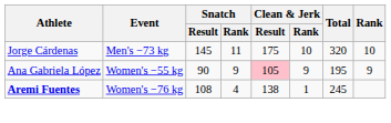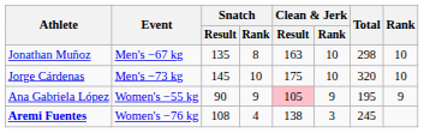 <table class="wikitable" style="font-size:90%">
 <tr>
 <th rowspan="2">Athlete</th>
 <th rowspan="2">Event</th>
 <th colspan="2">Snatch</th>
 <th colspan="2">Clean & Jerk</th>
 <th rowspan="2">Total</th>
 <th rowspan="2">Rank</th>
 </tr>
 <tr style="font-size:95%">
 <th>Result</th>
 <th>Rank</th>
 <th>Result</th>
 <th>Rank</th>
 </tr>
 <tr align=center>
+<td align=left><a href='#'>Jonathan Muñoz</a></td>
+<td align=left><a href='#'>Men's −67 kg</a></td>
+<td>135</td>
+<td>8</td>
+<td>163</td>
+<td>10</td>
+<td>298</td>
+<td>10</td>
+</tr>
+<tr align=center>
 <td align=left><a href='#'>Jorge Cárdenas</a></td>
 <td align=left><a href='#'>Men's −73 kg</a></td>
 <td>145</td>
-<td>11</td>
+<td>10</td>
 <td>175</td>
 <td>10</td>
 <td>320</td>
 <td>10</td>
 </tr>
 <tr align=center>
 <td align=left><a href='#'>Ana Gabriela López</a></td>
 <td align=left><a href='#'>Women's −55 kg</a></td>
 <td>90</td>
 <td>9</td>
 <td style="background: pink;">105</td>
 <td>9</td>
 <td>195</td>
 <td>9</td>
 </tr>
 <tr align=center>
 <td align=left><strong><a href='#'>Aremi Fuentes</a></strong></td>
 <td align=left><a href='#'>Women's −76 kg</a></td>
 <td>108</td>
 <td>4</td>
 <td>138</td>
-<td>1</td>
+<td>3</td>
 <td>245</td>
 <td></td>
 </tr>
 </table>
